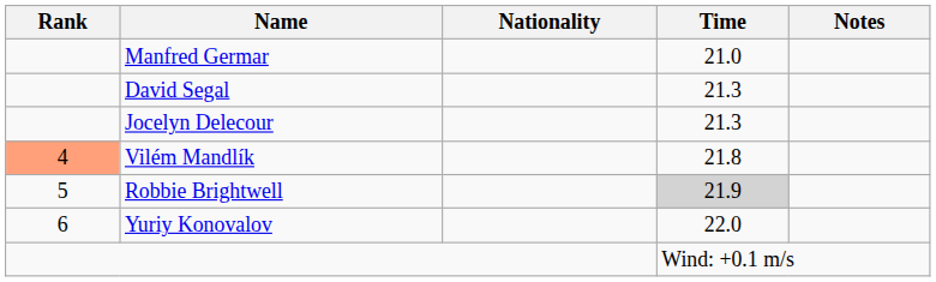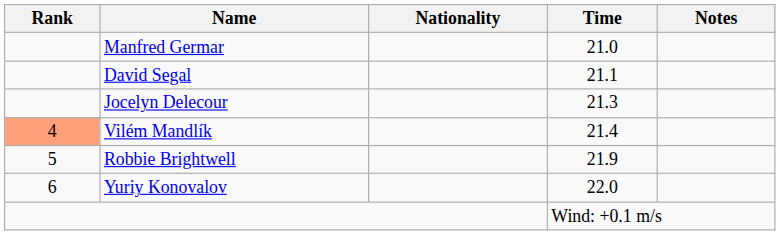 <table class="wikitable sortable" style="text-align:center;width: 55%">
 <tr>
 <th>Rank</th>
 <th>Name</th>
 <th>Nationality</th>
 <th>Time</th>
 <th>Notes</th>
 </tr>
 <tr>
 <td></td>
 <td align=left><a href='#'>Manfred Germar</a></td>
 <td align=left></td>
 <td>21.0</td>
 <td></td>
 </tr>
 <tr>
 <td></td>
 <td align=left><a href='#'>David Segal</a></td>
 <td align=left></td>
-<td>21.3</td>
+<td>21.1</td>
 <td></td>
 </tr>
 <tr>
 <td></td>
 <td align=left><a href='#'>Jocelyn Delecour</a></td>
 <td align=left></td>
 <td>21.3</td>
 <td></td>
 </tr>
 <tr>
 <td style="background: lightsalmon;">4</td>
 <td align=left><a href='#'>Vilém Mandlík</a></td>
 <td align=left></td>
-<td>21.8</td>
+<td>21.4</td>
 <td></td>
 </tr>
 <tr>
 <td>5</td>
 <td align=left><a href='#'>Robbie Brightwell</a></td>
 <td align=left></td>
-<td style="background: lightgrey;">21.9</td>
+<td>21.9</td>
 <td></td>
 </tr>
 <tr>
 <td>6</td>
 <td align=left><a href='#'>Yuriy Konovalov</a></td>
 <td align=left></td>
 <td>22.0</td>
 <td></td>
 </tr>
 <tr class="sortbottom">
 <td colspan="3"></td>
 <td colspan="2" style="text-align:left;">Wind: +0.1 m/s</td>
 </tr>
 </table>
